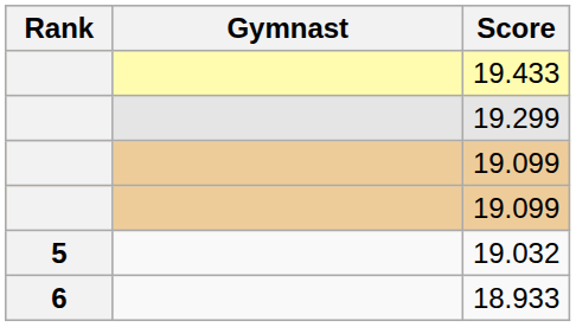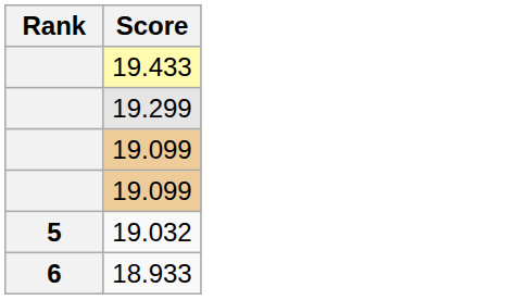 <table class="wikitable sortable" style="text-align:center; font-size:95%">
 <tr>
 <th scope="col" style="width:50px;">Rank</th>
-<th scope="col" style="width:180px;">Gymnast</th>
 <th scope="col" style="width:50px;">Score</th>
 </tr>
 <tr style="background:#fffcaf;">
 <th scope=row style="text-align:center"></th>
-<td style="text-align:left;"></td>
 <td>19.433</td>
 </tr>
 <tr style="background:#e5e5e5;">
 <th scope=row style="text-align:center"></th>
-<td style="text-align:left;"></td>
 <td>19.299</td>
 </tr>
 <tr style="background:#ec9;">
 <th scope=row style="text-align:center"></th>
-<td style="text-align:left;"></td>
 <td>19.099</td>
 </tr>
 <tr style="background:#ec9;">
 <th scope=row style="text-align:center"></th>
-<td style="text-align:left;"></td>
 <td>19.099</td>
 </tr>
 <tr>
 <th scope=row style="text-align:center">5</th>
-<td style="text-align:left;"></td>
 <td>19.032</td>
 </tr>
 <tr>
 <th scope=row style="text-align:center">6</th>
-<td style="text-align:left;"></td>
 <td>18.933</td>
 </tr>
 </table>
